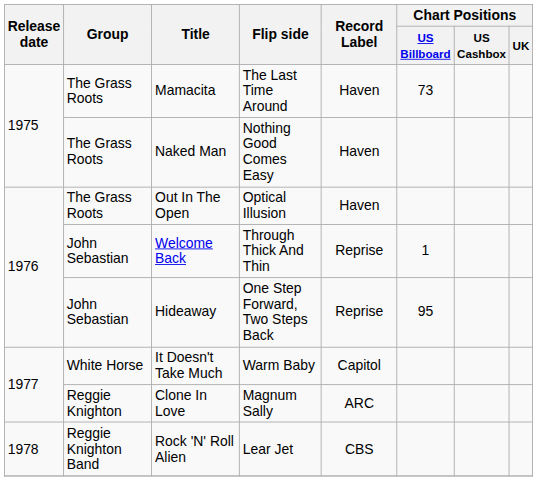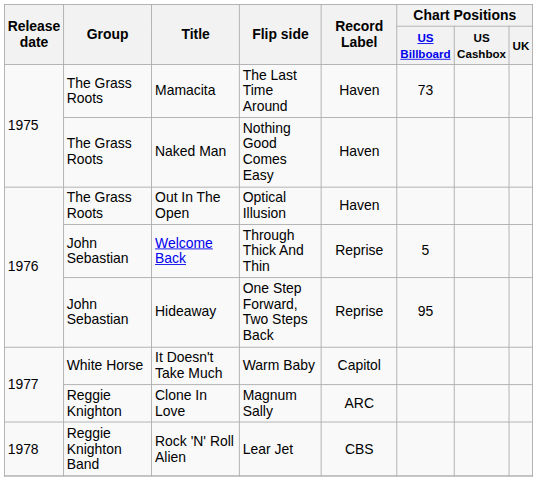 <table class="wikitable">
 <tr>
 <th width="20" rowspan="2">Release date</th>
 <th width="350" rowspan="2">Group</th>
 <th width="350" rowspan="2">Title</th>
 <th width="350" rowspan="2">Flip side</th>
 <th width="350" rowspan="2">Record Label</th>
 <th colspan="4">Chart Positions</th>
 </tr>
 <tr>
 <th width="60"><small><a href='#'>US Billboard</a></small></th>
 <th width="50"><small> US Cashbox </small></th>
 <th width="20"><small>UK</small></th>
 </tr>
 <tr>
 <td rowspan="2">1975</td>
 <td>The Grass Roots</td>
 <td>Mamacita</td>
 <td>The Last Time Around</td>
 <td align="center">Haven</td>
 <td align="center">73</td>
 <td align="center"></td>
 <td align="center"></td>
 </tr>
 <tr>
 <td>The Grass Roots</td>
 <td>Naked Man</td>
 <td>Nothing Good Comes Easy</td>
 <td align="center">Haven</td>
 <td align="center"></td>
 <td align="center"></td>
 <td align="center"></td>
 </tr>
 <tr>
 <td rowspan="3">1976</td>
 <td>The Grass Roots</td>
 <td>Out In The Open</td>
 <td>Optical Illusion</td>
 <td align="center">Haven</td>
 <td align="center"></td>
 <td align="center"></td>
 <td align="center"></td>
 </tr>
 <tr>
 <td>John Sebastian</td>
 <td><a href='#'>Welcome Back</a></td>
 <td>Through Thick And Thin</td>
 <td align="center">Reprise</td>
-<td align="center">1</td>
+<td align="center">5</td>
 <td align="center"></td>
 <td align="center"></td>
 </tr>
 <tr>
 <td>John Sebastian</td>
 <td>Hideaway</td>
 <td>One Step Forward, Two Steps Back</td>
 <td align="center">Reprise</td>
 <td align="center">95</td>
 <td align="center"></td>
 <td align="center"></td>
 </tr>
 <tr>
 <td rowspan="2">1977</td>
 <td>White Horse</td>
 <td>It Doesn't Take Much</td>
 <td>Warm Baby</td>
 <td align="center">Capitol</td>
 <td align="center"></td>
 <td align="center"></td>
 <td align="center"></td>
 </tr>
 <tr>
 <td>Reggie Knighton</td>
 <td>Clone In Love</td>
 <td>Magnum Sally</td>
 <td align="center">ARC</td>
 <td align="center"></td>
 <td align="center"></td>
 <td align="center"></td>
 </tr>
 <tr>
 <td rowspan="1">1978</td>
 <td>Reggie Knighton Band</td>
 <td>Rock 'N' Roll Alien</td>
 <td>Lear Jet</td>
 <td align="center">CBS</td>
 <td align="center"></td>
 <td align="center"></td>
 <td align="center"></td>
 </tr>
 <tr>
 </tr>
 </table>
